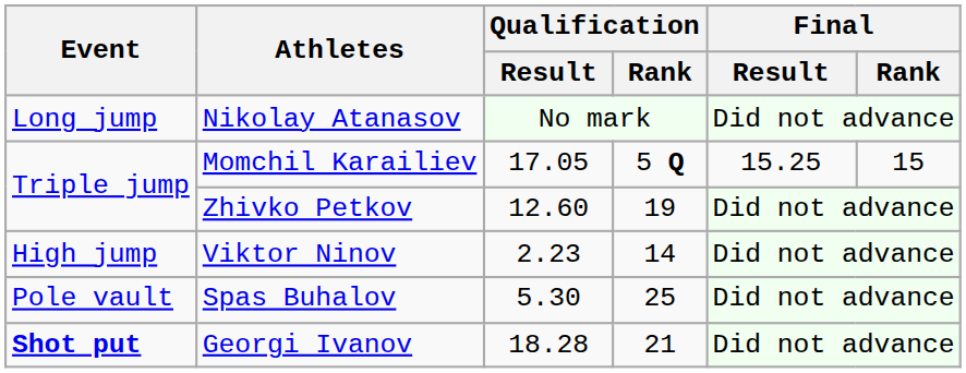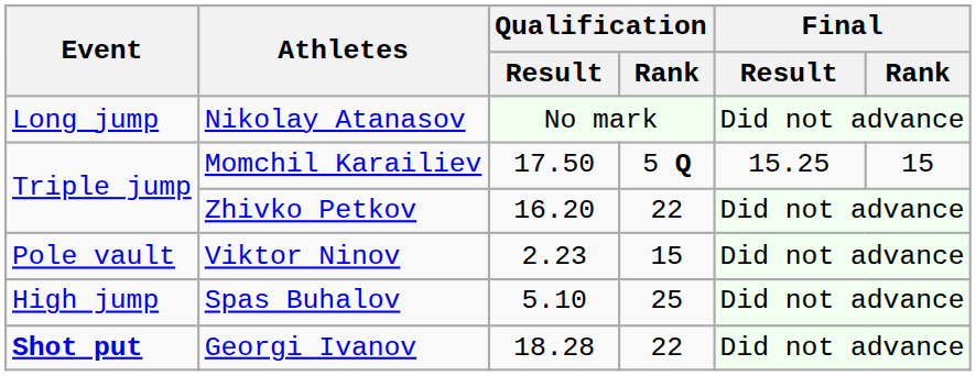 <table class="wikitable" border="1" style="font-size:90%">
 <tr>
 <th rowspan=2>Event</th>
 <th rowspan=2>Athletes</th>
 <th colspan=2>Qualification</th>
 <th colspan=2>Final</th>
 </tr>
 <tr>
 <th>Result</th>
 <th>Rank</th>
 <th>Result</th>
 <th>Rank</th>
 </tr>
 <tr>
 <td><a href='#'>Long jump</a></td>
 <td><a href='#'>Nikolay Atanasov</a></td>
 <td colspan=2 align=center bgcolor=honeydew>No mark</td>
 <td colspan=2 bgcolor=honeydew>Did not advance</td>
 </tr>
 <tr>
 <td rowspan=2><a href='#'>Triple jump</a></td>
 <td><a href='#'>Momchil Karailiev</a></td>
-<td align=center>17.05</td>
+<td align=center>17.50</td>
 <td align=center>5 <strong>Q</strong></td>
 <td align=center>15.25</td>
 <td align=center>15</td>
 </tr>
 <tr>
 <td><a href='#'>Zhivko Petkov</a></td>
-<td align=center>12.60</td>
-<td align=center>19</td>
+<td align=center>16.20</td>
+<td align=center>22</td>
+<td colspan=2 bgcolor=honeydew>Did not advance</td>
+</tr>
+<tr>
+<td><a href='#'>Pole vault</a></td>
+<td><a href='#'>Viktor Ninov</a></td>
+<td align=center>2.23</td>
+<td align=center>15</td>
 <td colspan=2 bgcolor=honeydew>Did not advance</td>
 </tr>
 <tr>
 <td><a href='#'>High jump</a></td>
-<td><a href='#'>Viktor Ninov</a></td>
-<td align=center>2.23</td>
-<td align=center>14</td>
-<td colspan=2 bgcolor=honeydew>Did not advance</td>
-</tr>
-<tr>
-<td><a href='#'>Pole vault</a></td>
 <td><a href='#'>Spas Buhalov</a></td>
-<td align=center>5.30</td>
+<td align=center>5.10</td>
 <td align=center>25</td>
 <td colspan=2 bgcolor=honeydew>Did not advance</td>
 </tr>
 <tr>
 <td><strong><a href='#'>Shot put</a></strong></td>
 <td><a href='#'>Georgi Ivanov</a></td>
 <td align=center>18.28</td>
-<td align=center>21</td>
+<td align=center>22</td>
 <td colspan=2 bgcolor=honeydew>Did not advance</td>
 </tr>
 </table>
